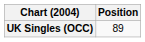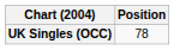 <table class="wikitable plainrowheaders" style="text-align:center">
 <tr>
 <th scope="col">Chart (2004)</th>
 <th scope="col">Position</th>
 </tr>
 <tr>
 <th scope="row">UK Singles (OCC)</th>
-<td>89</td>
+<td>78</td>
 </tr>
 </table>
